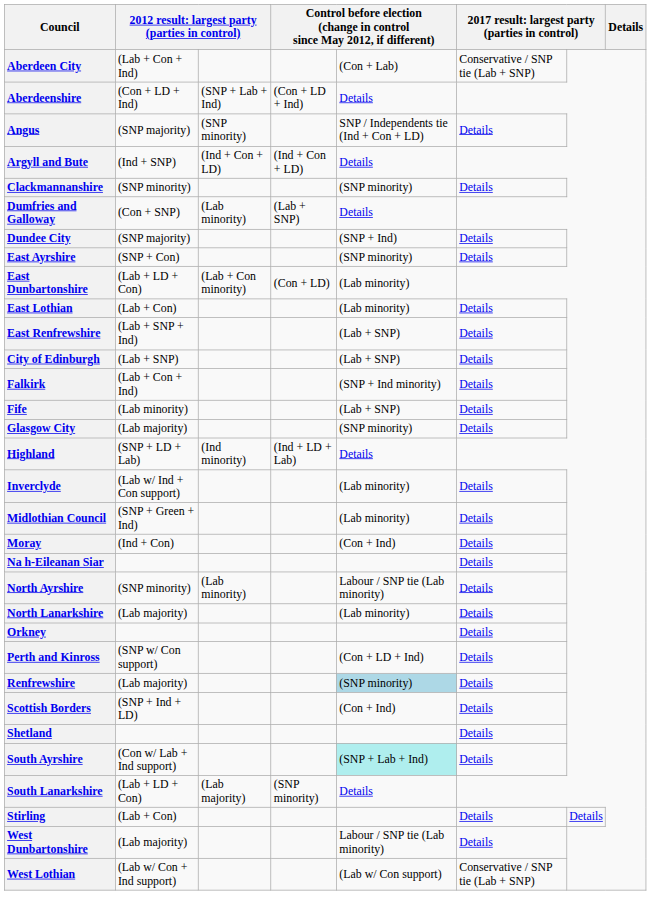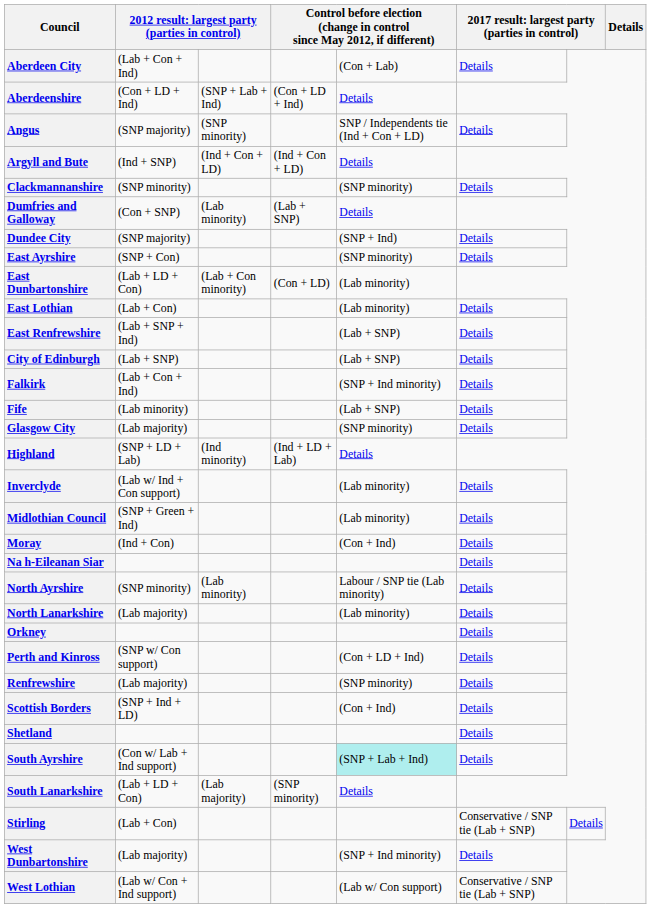 <table class="wikitable">
 <tr>
 <th scope="col">Council</th>
 <th scope="col" colspan="2"><a href='#'>2012 result: largest party<br>(parties in control)</a></th>
 <th scope="col" colspan="2">Control before election<br>(change in control<br>since May 2012, if different)</th>
 <th scope="col" colspan="2">2017 result: largest party<br>(parties in control)</th>
 <th scope="col">Details</th>
 </tr>
 <tr>
 <th scope="row" style="text-align: left;"><a href='#'>Aberdeen City</a></th>
 <td>  (Lab + Con + Ind)</td>
 <td></td>
 <td></td>
 <td> (Con + Lab)</td>
-<td>Conservative / SNP tie (Lab + SNP)</td>
+<td><a href='#'>Details</a></td>
 </tr>
 <tr>
 <th scope="row" style="text-align: left;"><a href='#'>Aberdeenshire</a></th>
 <td> (Con + LD + Ind)</td>
 <td> (SNP + Lab + Ind)</td>
 <td> (Con + LD + Ind)</td>
 <td><a href='#'>Details</a></td>
 </tr>
 <tr>
 <th scope="row" style="text-align: left;"><a href='#'>Angus</a></th>
 <td> (SNP majority)</td>
 <td> (SNP minority)</td>
 <td></td>
 <td>SNP / Independents tie (Ind + Con + LD)</td>
 <td><a href='#'>Details</a></td>
 </tr>
 <tr>
 <th scope="row" style="text-align: left;"><a href='#'>Argyll and Bute</a></th>
 <td> (Ind + SNP)</td>
 <td> (Ind + Con + LD)</td>
 <td> (Ind + Con + LD)</td>
 <td><a href='#'>Details</a></td>
 </tr>
 <tr>
 <th scope="row" style="text-align: left;"><a href='#'>Clackmannanshire</a></th>
 <td> (SNP minority)</td>
 <td></td>
 <td></td>
 <td> (SNP minority)</td>
 <td><a href='#'>Details</a></td>
 </tr>
 <tr>
 <th scope="row" style="text-align: left;"><a href='#'>Dumfries and Galloway</a></th>
 <td> (Con + SNP)</td>
 <td> (Lab minority)</td>
 <td> (Lab + SNP)</td>
 <td><a href='#'>Details</a></td>
 </tr>
 <tr>
 <th scope="row" style="text-align: left;"><a href='#'>Dundee City</a></th>
 <td> (SNP majority)</td>
 <td></td>
 <td></td>
 <td> (SNP + Ind)</td>
 <td><a href='#'>Details</a></td>
 </tr>
 <tr>
 <th scope="row" style="text-align: left;"><a href='#'>East Ayrshire</a></th>
 <td> (SNP + Con)</td>
 <td></td>
 <td></td>
 <td> (SNP minority)</td>
 <td><a href='#'>Details</a></td>
 </tr>
 <tr>
 <th scope="row" style="text-align: left;"><a href='#'>East Dunbartonshire</a></th>
 <td> (Lab + LD + Con)</td>
 <td> (Lab + Con minority)</td>
 <td> (Con + LD)</td>
 <td> (Lab minority)</td>
 </tr>
 <tr>
 <th scope="row" style="text-align: left;"><a href='#'>East Lothian</a></th>
 <td> (Lab + Con)</td>
 <td></td>
 <td></td>
 <td> (Lab minority)</td>
 <td><a href='#'>Details</a></td>
 </tr>
 <tr>
 <th scope="row" style="text-align: left;"><a href='#'>East Renfrewshire</a></th>
 <td> (Lab + SNP + Ind)</td>
 <td></td>
 <td></td>
 <td> (Lab + SNP)</td>
 <td><a href='#'>Details</a></td>
 </tr>
 <tr>
 <th scope="row" style="text-align: left;"><a href='#'>City of Edinburgh</a></th>
 <td> (Lab + SNP)</td>
 <td></td>
 <td></td>
 <td> (Lab + SNP)</td>
 <td><a href='#'>Details</a></td>
 </tr>
 <tr>
 <th scope="row" style="text-align: left;"><a href='#'>Falkirk</a></th>
 <td> (Lab + Con + Ind)</td>
 <td></td>
 <td></td>
 <td> (SNP + Ind minority)</td>
 <td><a href='#'>Details</a></td>
 </tr>
 <tr>
 <th scope="row" style="text-align: left;"><a href='#'>Fife</a></th>
 <td> (Lab minority)</td>
 <td></td>
 <td></td>
 <td> (Lab + SNP)</td>
 <td><a href='#'>Details</a></td>
 </tr>
 <tr>
 <th scope="row" style="text-align: left;"><a href='#'>Glasgow City</a></th>
 <td> (Lab majority)</td>
 <td></td>
 <td></td>
 <td> (SNP minority)</td>
 <td><a href='#'>Details</a></td>
 </tr>
 <tr>
 <th scope="row" style="text-align: left;"><a href='#'>Highland</a></th>
 <td> (SNP + LD + Lab)</td>
 <td> (Ind minority)</td>
 <td> (Ind + LD + Lab)</td>
 <td><a href='#'>Details</a></td>
 </tr>
 <tr>
 <th scope="row" style="text-align: left;"><a href='#'>Inverclyde</a></th>
 <td> (Lab w/ Ind + Con support)</td>
 <td></td>
 <td></td>
 <td> (Lab minority)</td>
 <td><a href='#'>Details</a></td>
 </tr>
 <tr>
 <th scope="row" style="text-align: left;"><a href='#'>Midlothian Council</a></th>
 <td> (SNP + Green + Ind)</td>
 <td></td>
 <td></td>
 <td> (Lab minority)</td>
 <td><a href='#'>Details</a></td>
 </tr>
 <tr>
 <th scope="row" style="text-align: left;"><a href='#'>Moray</a></th>
 <td> (Ind + Con)</td>
 <td></td>
 <td></td>
 <td> (Con + Ind)</td>
 <td><a href='#'>Details</a></td>
 </tr>
 <tr>
 <th scope="row" style="text-align: left;"><a href='#'>Na h-Eileanan Siar</a></th>
 <td></td>
 <td></td>
 <td></td>
 <td></td>
 <td><a href='#'>Details</a></td>
 </tr>
 <tr>
 <th scope="row" style="text-align: left;"><a href='#'>North Ayrshire</a></th>
 <td> (SNP minority)</td>
 <td> (Lab minority)</td>
 <td></td>
 <td>Labour / SNP tie (Lab minority)</td>
 <td><a href='#'>Details</a></td>
 </tr>
 <tr>
 <th scope="row" style="text-align: left;"><a href='#'>North Lanarkshire</a></th>
 <td> (Lab majority)</td>
 <td></td>
 <td></td>
 <td> (Lab minority)</td>
 <td><a href='#'>Details</a></td>
 </tr>
 <tr>
 <th scope="row" style="text-align: left;"><a href='#'>Orkney</a></th>
 <td></td>
 <td></td>
 <td></td>
 <td></td>
 <td><a href='#'>Details</a></td>
 </tr>
 <tr>
 <th scope="row" style="text-align: left;"><a href='#'>Perth and Kinross</a></th>
 <td> (SNP w/ Con support)</td>
 <td></td>
 <td></td>
 <td> (Con + LD + Ind)</td>
 <td><a href='#'>Details</a></td>
 </tr>
 <tr>
 <th scope="row" style="text-align: left;"><a href='#'>Renfrewshire</a></th>
 <td> (Lab majority)</td>
 <td></td>
 <td></td>
-<td style="background: lightblue;"> (SNP minority)</td>
+<td> (SNP minority)</td>
 <td><a href='#'>Details</a></td>
 </tr>
 <tr>
 <th scope="row" style="text-align: left;"><a href='#'>Scottish Borders</a></th>
 <td> (SNP + Ind + LD)</td>
 <td></td>
 <td></td>
 <td> (Con + Ind)</td>
 <td><a href='#'>Details</a></td>
 </tr>
 <tr>
 <th scope="row" style="text-align: left;"><a href='#'>Shetland</a></th>
 <td></td>
 <td></td>
 <td></td>
 <td></td>
 <td><a href='#'>Details</a></td>
 </tr>
 <tr>
 <th scope="row" style="text-align: left;"><a href='#'>South Ayrshire</a></th>
 <td> (Con w/ Lab + Ind support)</td>
 <td></td>
 <td></td>
 <td style="background: paleturquoise;"> (SNP + Lab + Ind)</td>
 <td><a href='#'>Details</a></td>
 </tr>
 <tr>
 <th scope="row" style="text-align: left;"><a href='#'>South Lanarkshire</a></th>
 <td> (Lab + LD + Con)</td>
 <td> (Lab majority)</td>
 <td> (SNP minority)</td>
 <td><a href='#'>Details</a></td>
 </tr>
 <tr>
 <th scope="row" style="text-align: left;"><a href='#'>Stirling</a></th>
 <td> (Lab + Con)</td>
 <td></td>
 <td></td>
 <td></td>
-<td><a href='#'>Details</a></td>
+<td>Conservative / SNP tie (Lab + SNP)</td>
 <td><a href='#'>Details</a></td>
 </tr>
 <tr>
 <th scope="row" style="text-align: left;"><a href='#'>West Dunbartonshire</a></th>
 <td> (Lab majority)</td>
 <td></td>
 <td></td>
-<td>Labour / SNP tie (Lab minority)</td>
+<td> (SNP + Ind minority)</td>
 <td><a href='#'>Details</a></td>
 </tr>
 <tr>
 <th scope="row" style="text-align: left;"><a href='#'>West Lothian</a></th>
 <td> (Lab w/ Con + Ind support)</td>
 <td></td>
 <td></td>
 <td> (Lab w/ Con support)</td>
 <td>Conservative / SNP tie (Lab + SNP)</td>
 </tr>
 </table>
